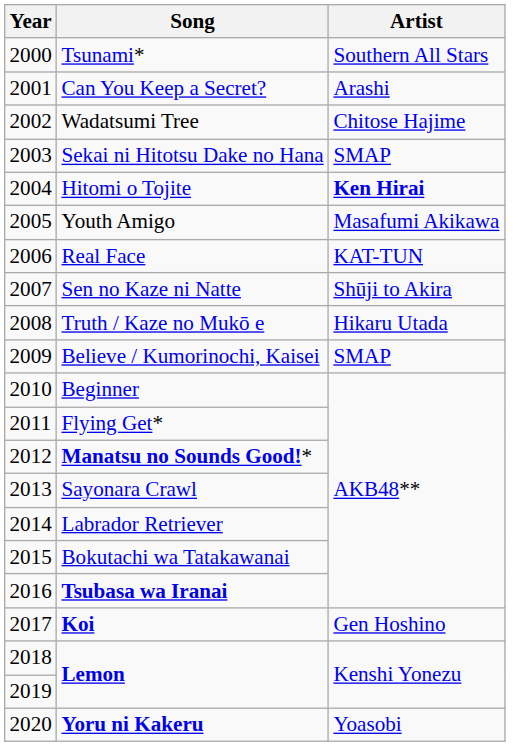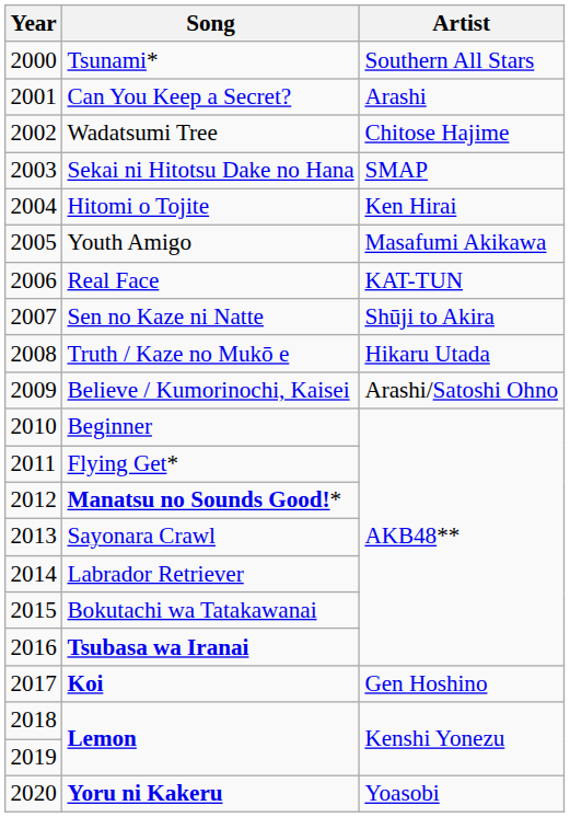 <table class="wikitable">
 <tr>
 <th>Year</th>
 <th>Song</th>
 <th>Artist</th>
 </tr>
 <tr>
 <td>2000</td>
 <td><a href='#'>Tsunami</a>*</td>
 <td><a href='#'>Southern All Stars</a></td>
 </tr>
 <tr>
 <td>2001</td>
 <td><a href='#'>Can You Keep a Secret?</a></td>
 <td><a href='#'>Arashi</a></td>
 </tr>
 <tr>
 <td>2002</td>
 <td>Wadatsumi Tree</td>
 <td><a href='#'>Chitose Hajime</a></td>
 </tr>
 <tr>
 <td>2003</td>
 <td><a href='#'>Sekai ni Hitotsu Dake no Hana</a></td>
 <td><a href='#'>SMAP</a></td>
 </tr>
 <tr>
 <td>2004</td>
 <td><a href='#'>Hitomi o Tojite</a></td>
-<td><strong><a href='#'>Ken Hirai</a></strong></td>
+<td><a href='#'>Ken Hirai</a></td>
 </tr>
 <tr>
 <td>2005</td>
 <td>Youth Amigo</td>
 <td><a href='#'>Masafumi Akikawa</a></td>
 </tr>
 <tr>
 <td>2006</td>
 <td><a href='#'>Real Face</a></td>
 <td><a href='#'>KAT-TUN</a></td>
 </tr>
 <tr>
 <td>2007</td>
 <td><a href='#'>Sen no Kaze ni Natte</a></td>
 <td><a href='#'>Shūji to Akira</a></td>
 </tr>
 <tr>
 <td>2008</td>
 <td><a href='#'>Truth / Kaze no Mukō e</a></td>
 <td><a href='#'>Hikaru Utada</a></td>
 </tr>
 <tr>
 <td>2009</td>
 <td><a href='#'>Believe / Kumorinochi, Kaisei</a></td>
-<td><a href='#'>SMAP</a></td>
+<td>Arashi/<a href='#'>Satoshi Ohno</a></td>
 </tr>
 <tr>
 <td>2010</td>
 <td><a href='#'>Beginner</a></td>
 <td rowspan="7"><a href='#'>AKB48</a>**</td>
 </tr>
 <tr>
 <td>2011</td>
 <td><a href='#'>Flying Get</a>*</td>
 </tr>
 <tr>
 <td>2012</td>
 <td><strong><a href='#'>Manatsu no Sounds Good!</a></strong>*</td>
 </tr>
 <tr>
 <td>2013</td>
 <td><a href='#'>Sayonara Crawl</a></td>
 </tr>
 <tr>
 <td>2014</td>
 <td><a href='#'>Labrador Retriever</a></td>
 </tr>
 <tr>
 <td>2015</td>
 <td><a href='#'>Bokutachi wa Tatakawanai</a></td>
 </tr>
 <tr>
 <td>2016</td>
 <td><strong><a href='#'>Tsubasa wa Iranai</a></strong></td>
 </tr>
 <tr>
 <td>2017</td>
 <td><strong><a href='#'>Koi</a></strong></td>
 <td><a href='#'>Gen Hoshino</a></td>
 </tr>
 <tr>
 <td>2018</td>
 <td rowspan="2"><strong><a href='#'>Lemon</a></strong></td>
 <td rowspan="2"><a href='#'>Kenshi Yonezu</a></td>
 </tr>
 <tr>
 <td>2019</td>
 </tr>
 <tr>
 <td>2020</td>
 <td><strong><a href='#'>Yoru ni Kakeru</a></strong></td>
 <td><a href='#'>Yoasobi</a></td>
 </tr>
 </table>
